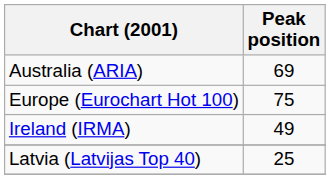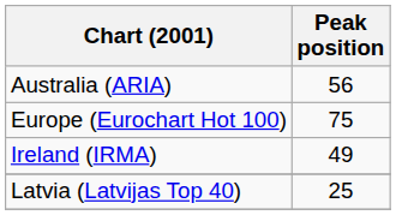 <table class="wikitable sortable plainrowheaders">
 <tr>
 <th scope="col">Chart (2001)</th>
 <th scope="col">Peak<br>position</th>
 </tr>
 <tr>
 <td>Australia (<a href='#'>ARIA</a>)</td>
-<td align="center">69</td>
+<td align="center">56</td>
 </tr>
 <tr>
 <td>Europe (<a href='#'>Eurochart Hot 100</a>)</td>
 <td align="center">75</td>
 </tr>
 <tr>
 <td><a href='#'>Ireland</a> (<a href='#'>IRMA</a>)</td>
 <td align="center">49</td>
 </tr>
 <tr>
 </tr>
 <tr>
 <td>Latvia (<a href='#'>Latvijas Top 40</a>)</td>
 <td align="center">25</td>
 </tr>
 <tr>
 </tr>
 <tr>
 </tr>
 <tr>
 </tr>
 </table>
